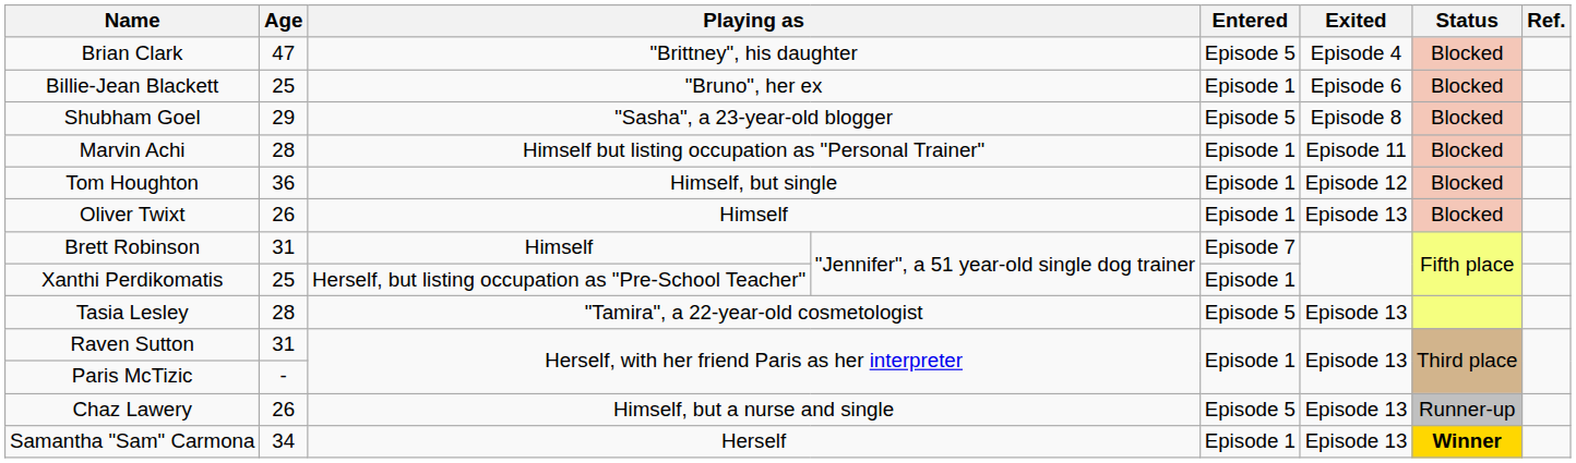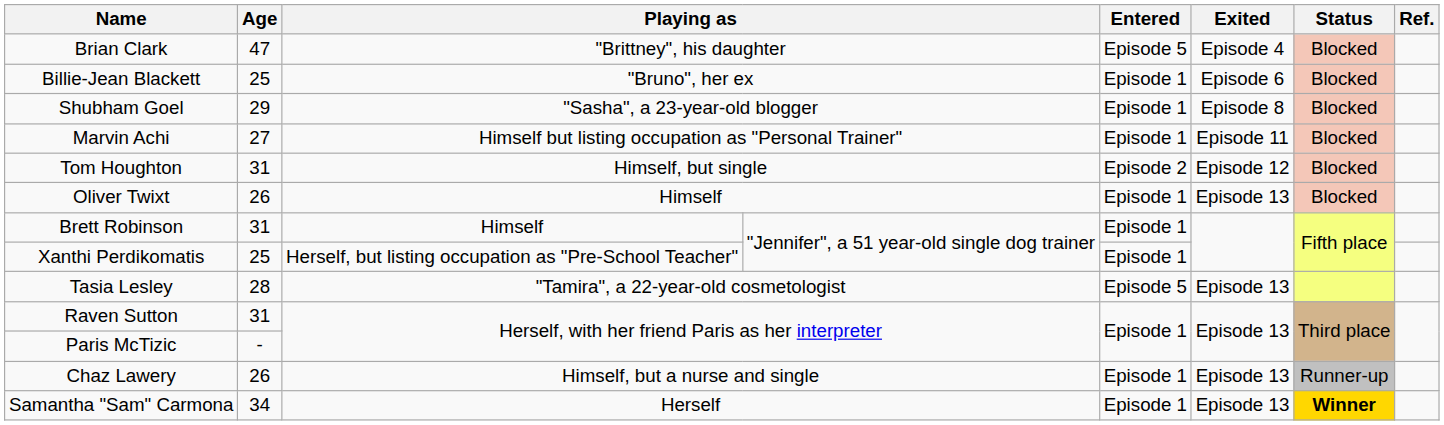 <table class="wikitable" style="text-align:center;">
 <tr>
 <th>Name</th>
 <th>Age</th>
 <th colspan=2>Playing as</th>
 <th>Entered</th>
 <th>Exited</th>
 <th>Status</th>
 <th>Ref.</th>
 </tr>
 <tr>
 <td>Brian Clark</td>
 <td>47</td>
 <td colspan=2>"Brittney", his daughter</td>
 <td>Episode 5</td>
 <td>Episode 4</td>
 <td style="background:#f4c7b8;">Blocked</td>
 <td></td>
 </tr>
 <tr>
 <td>Billie-Jean Blackett</td>
 <td>25</td>
 <td colspan=2>"Bruno", her ex</td>
 <td>Episode 1</td>
 <td>Episode 6</td>
 <td style="background:#f4c7b8;">Blocked</td>
 <td></td>
 </tr>
 <tr>
 <td>Shubham Goel</td>
 <td>29</td>
 <td colspan=2>"Sasha", a 23-year-old blogger</td>
-<td>Episode 5</td>
+<td>Episode 1</td>
 <td>Episode 8</td>
 <td style="background:#f4c7b8;">Blocked</td>
 <td></td>
 </tr>
 <tr>
 <td>Marvin Achi</td>
-<td>28</td>
+<td>27</td>
 <td colspan=2>Himself but listing occupation as "Personal Trainer"</td>
 <td>Episode 1</td>
 <td>Episode 11</td>
 <td style="background:#f4c7b8;">Blocked</td>
 <td></td>
 </tr>
 <tr>
 <td>Tom Houghton</td>
-<td>36</td>
+<td>31</td>
 <td colspan="2">Himself, but single</td>
-<td>Episode 1</td>
+<td>Episode 2</td>
 <td>Episode 12</td>
 <td style="background:#f4c7b8;">Blocked</td>
 <td></td>
 </tr>
 <tr>
 <td>Oliver Twixt</td>
 <td>26</td>
 <td colspan=2>Himself</td>
 <td>Episode 1</td>
 <td>Episode 13</td>
 <td style="background:#f4c7b8;">Blocked</td>
 <td></td>
 </tr>
 <tr>
 <td>Brett Robinson</td>
 <td>31</td>
 <td>Himself</td>
 <td rowspan="2">"Jennifer", a 51 year-old single dog trainer</td>
-<td>Episode 7</td>
+<td>Episode 1</td>
 <td rowspan="2"></td>
 <td rowspan="2" style="background:#F5FF80;">Fifth place</td>
 <td></td>
 </tr>
 <tr>
 <td>Xanthi Perdikomatis</td>
 <td>25</td>
 <td>Herself, but listing occupation as "Pre-School Teacher"</td>
 <td>Episode 1</td>
 <td></td>
 </tr>
 <tr>
 <td>Tasia Lesley</td>
 <td>28</td>
 <td colspan="2">"Tamira", a 22-year-old cosmetologist</td>
 <td>Episode 5</td>
 <td>Episode 13</td>
 <td style="background:#F5FF80;"></td>
 <td></td>
 </tr>
 <tr>
 <td>Raven Sutton</td>
 <td>31</td>
 <td rowspan="2" colspan=2>Herself, with her friend Paris as her <a href='#'>interpreter</a></td>
 <td rowspan="2">Episode 1</td>
 <td rowspan="2">Episode 13</td>
 <td rowspan="2" style="background:tan;">Third place</td>
 <td rowspan="2"></td>
 </tr>
 <tr>
 <td>Paris McTizic</td>
 <td>-</td>
 </tr>
 <tr>
 <td>Chaz Lawery</td>
 <td>26</td>
 <td colspan="2">Himself, but a nurse and single</td>
-<td>Episode 5</td>
+<td>Episode 1</td>
 <td>Episode 13</td>
 <td style="background:silver;">Runner-up</td>
 <td></td>
 </tr>
 <tr>
 <td>Samantha "Sam" Carmona</td>
 <td>34</td>
 <td colspan=2>Herself</td>
 <td>Episode 1</td>
 <td>Episode 13</td>
 <td bgcolor=gold><strong>Winner</strong></td>
 <td></td>
 </tr>
 </table>
